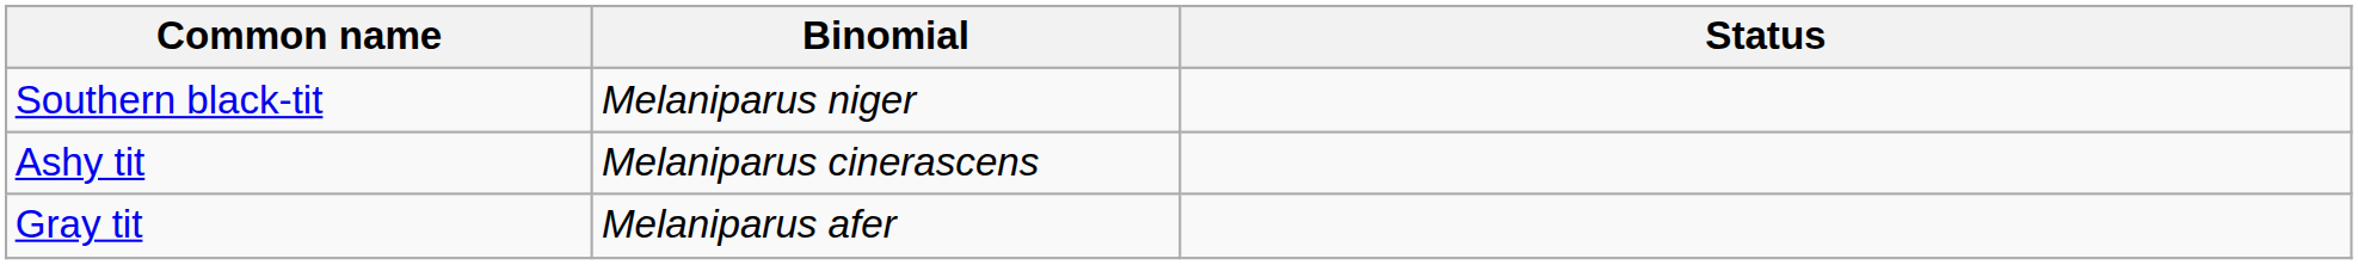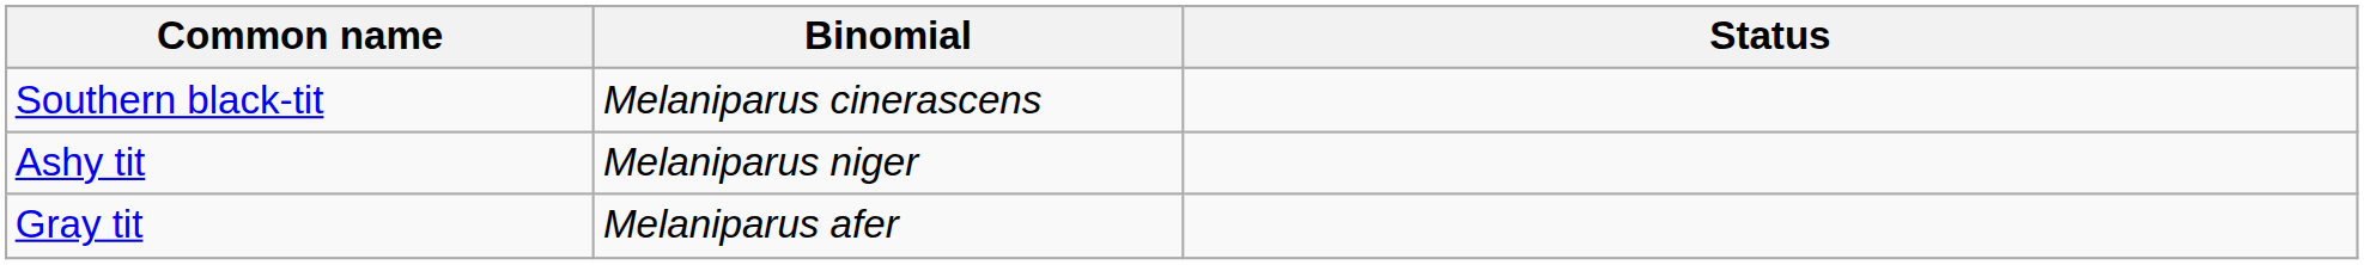 <table width=60% class="wikitable">
 <tr>
 <th width=25%>Common name</th>
 <th width=25%>Binomial</th>
 <th width=50%>Status</th>
 </tr>
 <tr>
 <td><a href='#'>Southern black-tit</a></td>
-<td><em>Melaniparus niger</em></td>
+<td><em>Melaniparus cinerascens</em></td>
 <td></td>
 </tr>
 <tr>
 <td><a href='#'>Ashy tit</a></td>
-<td><em>Melaniparus cinerascens</em></td>
+<td><em>Melaniparus niger</em></td>
 <td></td>
 </tr>
 <tr>
 <td><a href='#'>Gray tit</a></td>
 <td><em>Melaniparus afer</em></td>
 <td></td>
 </tr>
 </table>
